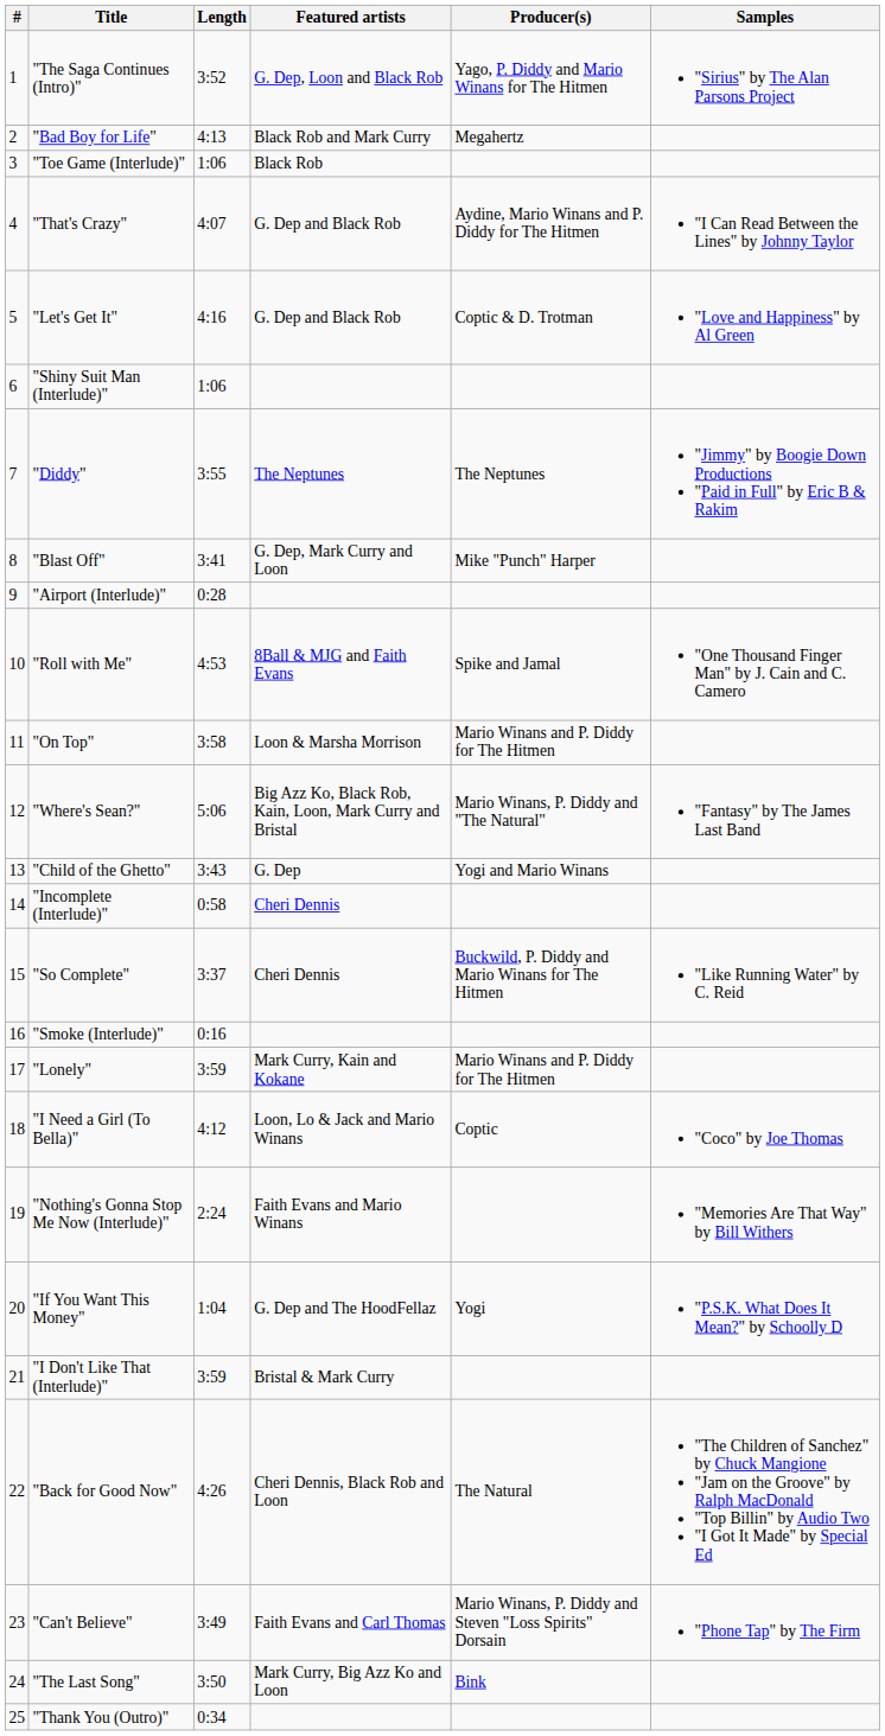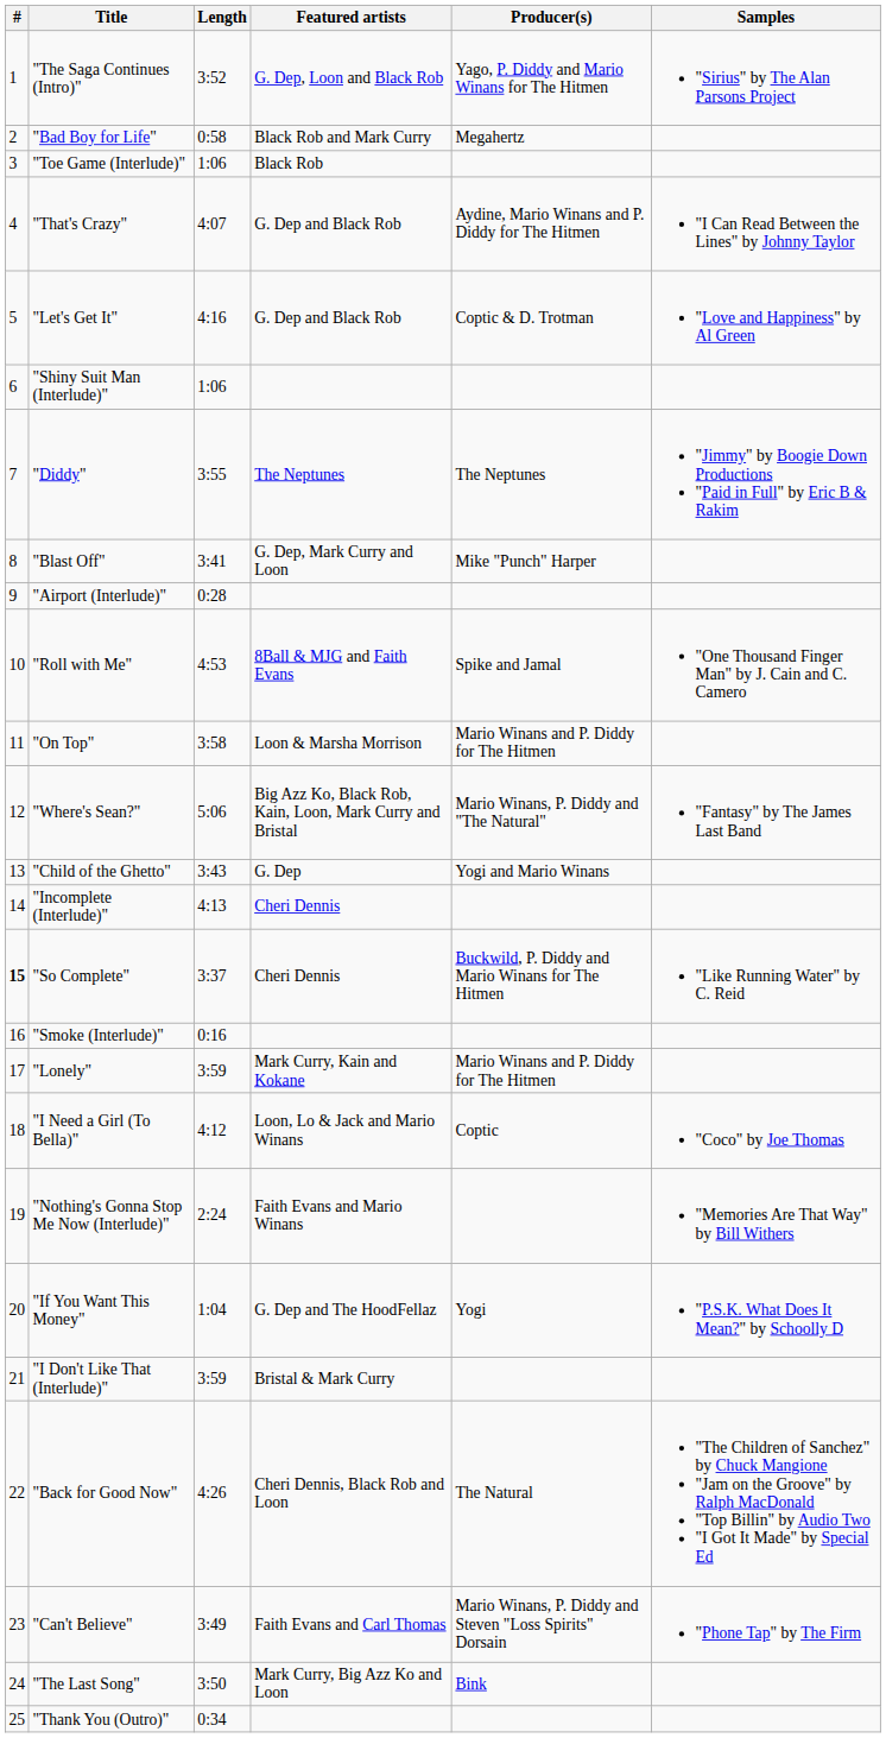 <table class="wikitable">
 <tr>
 <th style="text-align:center;">#</th>
 <th style="text-align:center;" width>Title</th>
 <th style="text-align:center;" width>Length</th>
 <th style="text-align:center;" width>Featured artists</th>
 <th style="text-align:center;" width>Producer(s)</th>
 <th style="text-align:center;" width>Samples</th>
 </tr>
 <tr>
 <td>1</td>
 <td>"The Saga Continues (Intro)"</td>
 <td>3:52</td>
 <td><a href='#'>G. Dep</a>, <a href='#'>Loon</a> and <a href='#'>Black Rob</a></td>
 <td>Yago, <a href='#'>P. Diddy</a> and <a href='#'>Mario Winans</a> for The Hitmen</td>
 <td><br><ul><li>"<a href='#'>Sirius</a>" by <a href='#'>The Alan Parsons Project</a></li></ul></td>
 </tr>
 <tr>
 <td>2</td>
 <td>"<a href='#'>Bad Boy for Life</a>"</td>
-<td>4:13</td>
+<td>0:58</td>
 <td>Black Rob and Mark Curry</td>
 <td>Megahertz</td>
 <td></td>
 </tr>
 <tr>
 <td>3</td>
 <td>"Toe Game (Interlude)"</td>
 <td>1:06</td>
 <td>Black Rob</td>
 <td></td>
 <td></td>
 </tr>
 <tr>
 <td>4</td>
 <td>"That's Crazy"</td>
 <td>4:07</td>
 <td>G. Dep and Black Rob</td>
 <td>Aydine, Mario Winans and P. Diddy for The Hitmen</td>
 <td><br><ul><li>"I Can Read Between the Lines" by <a href='#'>Johnny Taylor</a></li></ul></td>
 </tr>
 <tr>
 <td>5</td>
 <td>"Let's Get It"</td>
 <td>4:16</td>
 <td>G. Dep and Black Rob</td>
 <td>Coptic & D. Trotman</td>
 <td><br><ul><li>"<a href='#'>Love and Happiness</a>" by <a href='#'>Al Green</a></li></ul></td>
 </tr>
 <tr>
 <td>6</td>
 <td>"Shiny Suit Man (Interlude)"</td>
 <td>1:06</td>
 <td></td>
 <td></td>
 <td></td>
 </tr>
 <tr>
 <td>7</td>
 <td>"<a href='#'>Diddy</a>"</td>
 <td>3:55</td>
 <td><a href='#'>The Neptunes</a></td>
 <td>The Neptunes</td>
 <td><br><ul><li>"<a href='#'>Jimmy</a>" by <a href='#'>Boogie Down Productions</a></li><li>"<a href='#'>Paid in Full</a>" by <a href='#'>Eric B & Rakim</a></li></ul></td>
 </tr>
 <tr>
 <td>8</td>
 <td>"Blast Off"</td>
 <td>3:41</td>
 <td>G. Dep, Mark Curry and Loon</td>
 <td>Mike "Punch" Harper</td>
 <td></td>
 </tr>
 <tr>
 <td>9</td>
 <td>"Airport (Interlude)"</td>
 <td>0:28</td>
 <td></td>
 <td></td>
 <td></td>
 </tr>
 <tr>
 <td>10</td>
 <td>"Roll with Me"</td>
 <td>4:53</td>
 <td><a href='#'>8Ball & MJG</a> and <a href='#'>Faith Evans</a></td>
 <td>Spike and Jamal</td>
 <td><br><ul><li>"One Thousand Finger Man" by J. Cain and C. Camero</li></ul></td>
 </tr>
 <tr>
 <td>11</td>
 <td>"On Top"</td>
 <td>3:58</td>
 <td>Loon & Marsha Morrison</td>
 <td>Mario Winans and P. Diddy for The Hitmen</td>
 <td></td>
 </tr>
 <tr>
 <td>12</td>
 <td>"Where's Sean?"</td>
 <td>5:06</td>
 <td>Big Azz Ko, Black Rob, Kain, Loon, Mark Curry and Bristal</td>
 <td>Mario Winans, P. Diddy and "The Natural"</td>
 <td><br><ul><li>"Fantasy" by The James Last Band</li></ul></td>
 </tr>
 <tr>
 <td>13</td>
 <td>"Child of the Ghetto"</td>
 <td>3:43</td>
 <td>G. Dep</td>
 <td>Yogi and Mario Winans</td>
 <td></td>
 </tr>
 <tr>
 <td>14</td>
 <td>"Incomplete (Interlude)"</td>
-<td>0:58</td>
+<td>4:13</td>
 <td><a href='#'>Cheri Dennis</a></td>
 <td></td>
 <td></td>
 </tr>
 <tr>
-<td>15</td>
+<td><strong>15</strong></td>
 <td>"So Complete"</td>
 <td>3:37</td>
 <td>Cheri Dennis</td>
 <td><a href='#'>Buckwild</a>, P. Diddy and Mario Winans for The Hitmen</td>
 <td><br><ul><li>"Like Running Water" by C. Reid</li></ul></td>
 </tr>
 <tr>
 <td>16</td>
 <td>"Smoke (Interlude)"</td>
 <td>0:16</td>
 <td></td>
 <td></td>
 <td></td>
 </tr>
 <tr>
 <td>17</td>
 <td>"Lonely"</td>
 <td>3:59</td>
 <td>Mark Curry, Kain and <a href='#'>Kokane</a></td>
 <td>Mario Winans and P. Diddy for The Hitmen</td>
 <td></td>
 </tr>
 <tr>
 <td>18</td>
 <td>"I Need a Girl (To Bella)"</td>
 <td>4:12</td>
 <td>Loon, Lo & Jack and Mario Winans</td>
 <td>Coptic</td>
 <td><br><ul><li>"Coco" by <a href='#'>Joe Thomas</a></li></ul></td>
 </tr>
 <tr>
 <td>19</td>
 <td>"Nothing's Gonna Stop Me Now (Interlude)"</td>
 <td>2:24</td>
 <td>Faith Evans and Mario Winans</td>
 <td></td>
 <td><br><ul><li>"Memories Are That Way" by <a href='#'>Bill Withers</a></li></ul></td>
 </tr>
 <tr>
 <td>20</td>
 <td>"If You Want This Money"</td>
 <td>1:04</td>
 <td>G. Dep and The HoodFellaz</td>
 <td>Yogi</td>
 <td><br><ul><li>"<a href='#'>P.S.K. What Does It Mean?</a>" by <a href='#'>Schoolly D</a></li></ul></td>
 </tr>
 <tr>
 <td>21</td>
 <td>"I Don't Like That (Interlude)"</td>
 <td>3:59</td>
 <td>Bristal & Mark Curry</td>
 <td></td>
 <td></td>
 </tr>
 <tr>
 <td>22</td>
 <td>"Back for Good Now"</td>
 <td>4:26</td>
 <td>Cheri Dennis, Black Rob and Loon</td>
 <td>The Natural</td>
 <td><br><ul><li>"The Children of Sanchez" by <a href='#'>Chuck Mangione</a></li><li>"Jam on the Groove" by <a href='#'>Ralph MacDonald</a></li><li>"Top Billin" by <a href='#'>Audio Two</a></li><li>"I Got It Made" by <a href='#'>Special Ed</a></li></ul></td>
 </tr>
 <tr>
 <td>23</td>
 <td>"Can't Believe"</td>
 <td>3:49</td>
 <td>Faith Evans and <a href='#'>Carl Thomas</a></td>
 <td>Mario Winans, P. Diddy and Steven "Loss Spirits" Dorsain</td>
 <td><br><ul><li>"<a href='#'>Phone Tap</a>" by <a href='#'>The Firm</a></li></ul></td>
 </tr>
 <tr>
 <td>24</td>
 <td>"The Last Song"</td>
 <td>3:50</td>
 <td>Mark Curry, Big Azz Ko and Loon</td>
 <td><a href='#'>Bink</a></td>
 <td></td>
 </tr>
 <tr>
 <td>25</td>
 <td>"Thank You (Outro)"</td>
 <td>0:34</td>
 <td></td>
 <td></td>
 <td></td>
 </tr>
 </table>
